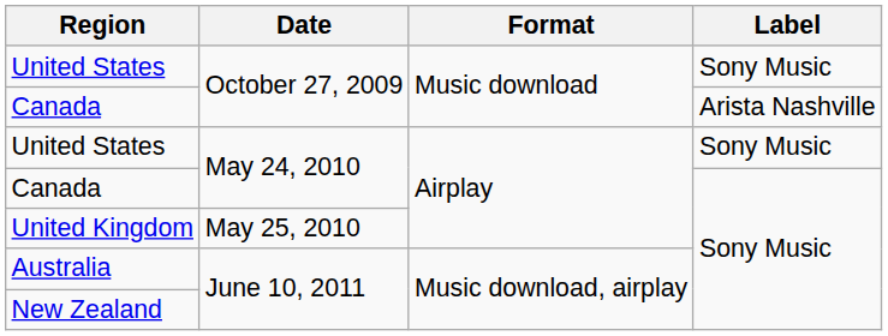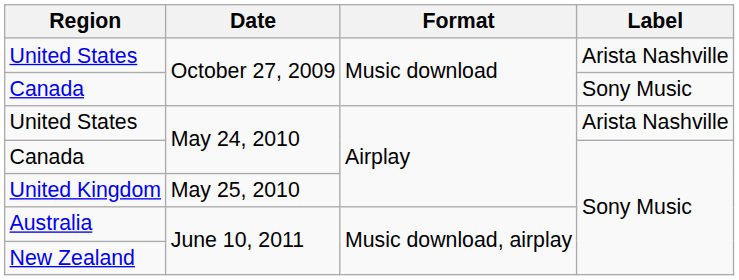 <table class="wikitable">
 <tr>
 <th>Region</th>
 <th>Date</th>
 <th>Format</th>
 <th>Label</th>
 </tr>
 <tr>
 <td><a href='#'>United States</a></td>
 <td rowspan="2">October 27, 2009</td>
 <td rowspan="2">Music download</td>
-<td>Sony Music</td>
+<td>Arista Nashville</td>
 </tr>
 <tr>
 <td><a href='#'>Canada</a></td>
-<td>Arista Nashville</td>
+<td>Sony Music</td>
 </tr>
 <tr>
 <td>United States</td>
 <td rowspan="2">May 24, 2010</td>
 <td rowspan="3">Airplay</td>
-<td>Sony Music</td>
+<td>Arista Nashville</td>
 </tr>
 <tr>
 <td>Canada</td>
 <td rowspan="4">Sony Music</td>
 </tr>
 <tr>
 <td><a href='#'>United Kingdom</a></td>
 <td>May 25, 2010</td>
 </tr>
 <tr>
 <td><a href='#'>Australia</a></td>
 <td rowspan="2">June 10, 2011</td>
 <td rowspan="2">Music download, airplay</td>
 </tr>
 <tr>
 <td><a href='#'>New Zealand</a></td>
 </tr>
 </table>
